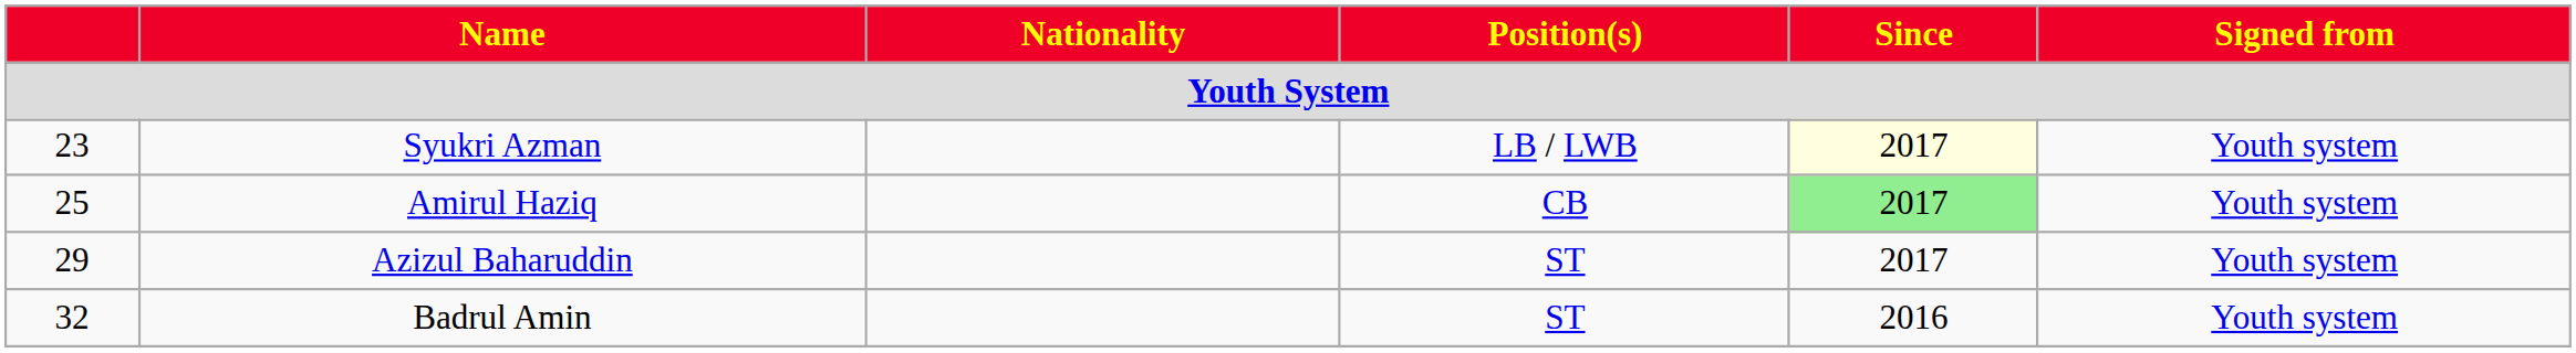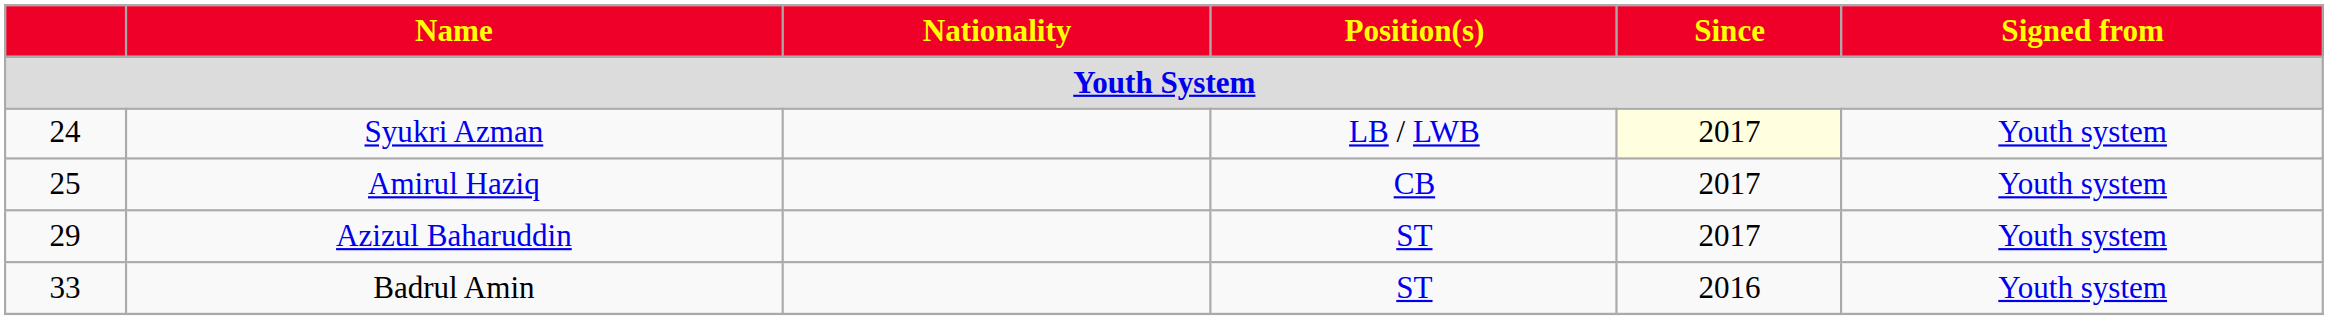 <table class="wikitable" style="text-align:center; font-size:90%; width:85%;">
 <tr>
 <th style="background:#EF0029; color:yellow; text-align:center;"></th>
 <th style="background:#EF0029; color:yellow; text-align:center;">Name</th>
 <th style="background:#EF0029; color:yellow; text-align:center;">Nationality</th>
 <th style="background:#EF0029; color:yellow; text-align:center;">Position(s)</th>
 <th style="background:#EF0029; color:yellow; text-align:center;">Since</th>
 <th style="background:#EF0029; color:yellow; text-align:center;">Signed from</th>
 </tr>
 <tr>
 <th colspan="9" style="background:#dcdcdc; text-align:center;"><a href='#'>Youth System</a></th>
 </tr>
 <tr>
-<td>23</td>
+<td>24</td>
 <td><a href='#'>Syukri Azman</a></td>
 <td></td>
 <td><a href='#'>LB</a> / <a href='#'>LWB</a></td>
 <td style="background: lightyellow;">2017</td>
 <td><a href='#'>Youth system</a></td>
 </tr>
 <tr>
 <td>25</td>
 <td><a href='#'>Amirul Haziq</a></td>
 <td></td>
 <td><a href='#'>CB</a></td>
-<td style="background: lightgreen;">2017</td>
+<td>2017</td>
 <td><a href='#'>Youth system</a></td>
 </tr>
 <tr>
 <td>29</td>
 <td><a href='#'>Azizul Baharuddin</a></td>
 <td></td>
 <td><a href='#'>ST</a></td>
 <td>2017</td>
 <td><a href='#'>Youth system</a></td>
 </tr>
 <tr>
-<td>32</td>
+<td>33</td>
 <td>Badrul Amin</td>
 <td></td>
 <td><a href='#'>ST</a></td>
 <td>2016</td>
 <td><a href='#'>Youth system</a></td>
 </tr>
 <tr>
 </tr>
 </table>
